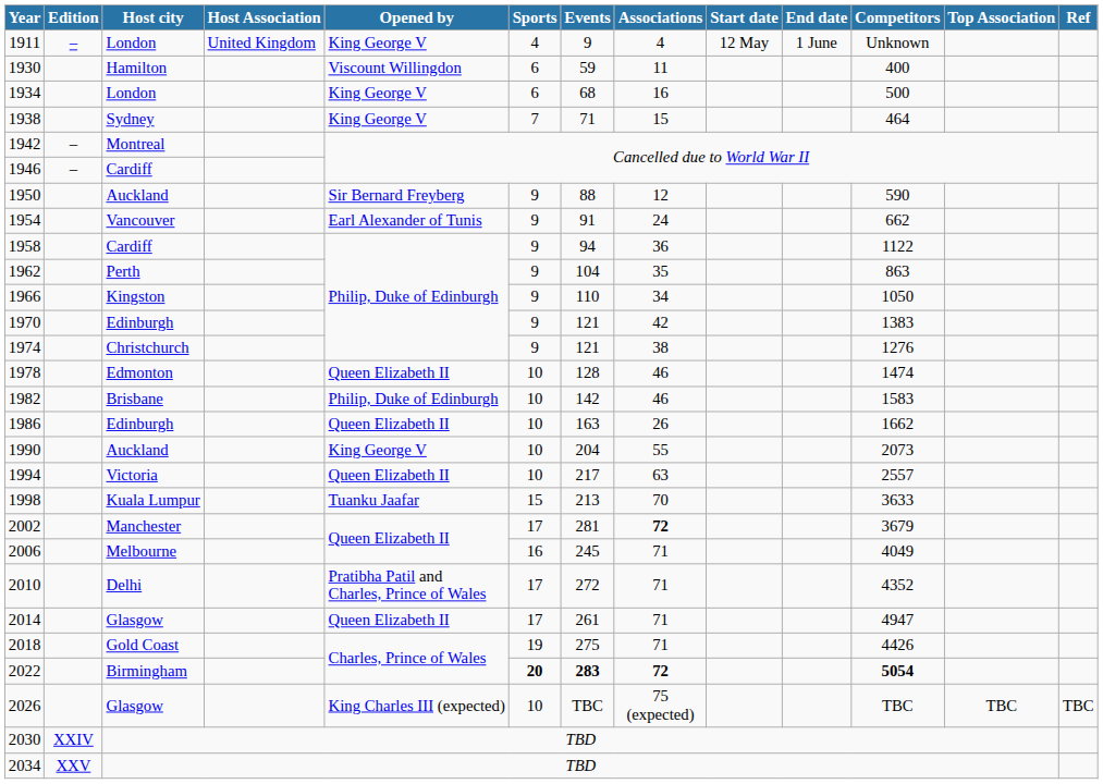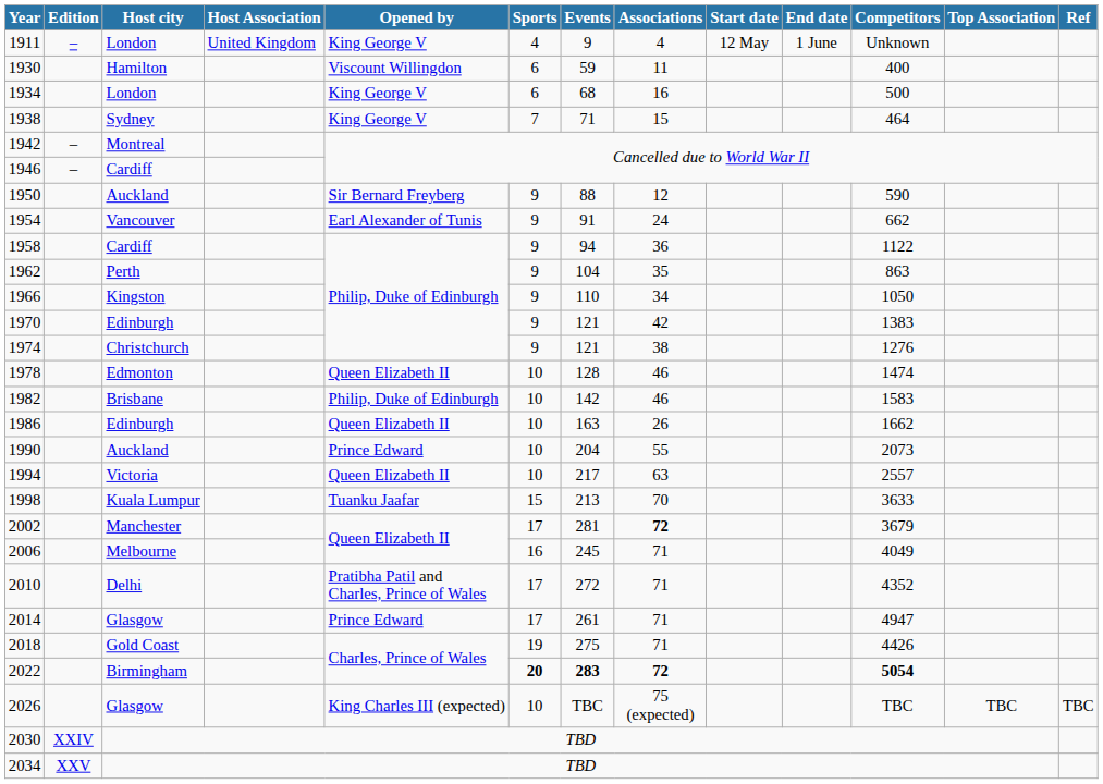 <table class="wikitable sortable" width=  align="center">
 <tr>
 <th rowspan=1 style="background:#2874A6; color:white;">Year</th>
 <th rowspan=1 style="background:#2874A6; color:white;">Edition</th>
 <th rowspan=1 style="background:#2874A6; color:white;">Host city</th>
 <th rowspan=1 style="background:#2874A6; color:white;">Host Association</th>
 <th rowspan=1 style="background:#2874A6; color:white;">Opened by</th>
 <th rowspan=1 style="background:#2874A6; color:white;">Sports</th>
 <th rowspan=1 style="background:#2874A6; color:white;">Events</th>
 <th rowspan=1 style="background:#2874A6; color:white;">Associations</th>
 <th rowspan=1 style="background:#2874A6; color:white;">Start date</th>
 <th rowspan=1 style="background:#2874A6; color:white;">End date</th>
 <th rowspan=1 style="background:#2874A6; color:white;">Competitors</th>
 <th rowspan=1 style="background:#2874A6; color:white;">Top Association</th>
 <th rowspan=1 style="background:#2874A6; color:white;">Ref</th>
 </tr>
 <tr>
 <td align="center">1911</td>
 <td align=center><a href='#'>–</a></td>
 <td align=left><a href='#'>London</a></td>
 <td align=left> <a href='#'>United Kingdom</a></td>
 <td><a href='#'>King George V</a></td>
 <td align="center">4</td>
 <td align="center">9</td>
 <td align="center">4</td>
 <td align=center>12 May</td>
 <td align=center>1 June</td>
 <td align="center">Unknown</td>
 <td align=left></td>
 <td></td>
 </tr>
 <tr>
 <td align=center>1930</td>
 <td align="center"></td>
 <td align=left><a href='#'>Hamilton</a></td>
 <td align=left></td>
 <td><a href='#'>Viscount Willingdon</a></td>
 <td align="center">6</td>
 <td align="center">59</td>
 <td align="center">11</td>
 <td align=center></td>
 <td align=center></td>
 <td align="center">400</td>
 <td align=left></td>
 <td align=center></td>
 </tr>
 <tr>
 <td align="center">1934</td>
 <td align="center"></td>
 <td align="left"><a href='#'>London</a></td>
 <td align="left"></td>
 <td><a href='#'>King George V</a></td>
 <td align="center">6</td>
 <td align="center">68</td>
 <td align="center">16</td>
 <td align="center"></td>
 <td align="center"></td>
 <td align="center">500</td>
 <td align="left"></td>
 <td align="center"></td>
 </tr>
 <tr>
 <td align="center">1938</td>
 <td align="center"></td>
 <td align="left"><a href='#'>Sydney</a></td>
 <td align="left"></td>
 <td><a href='#'>King George V</a></td>
 <td align="center">7</td>
 <td align="center">71</td>
 <td align="center">15</td>
 <td align="center"></td>
 <td align="center"></td>
 <td align="center">464</td>
 <td align="left"></td>
 <td align="center"></td>
 </tr>
 <tr>
 <td align="center">1942</td>
 <td align="center">–</td>
 <td align="left"><a href='#'>Montreal</a></td>
 <td align="left"></td>
 <td colspan="9" rowspan="2" align="center"><em>Cancelled due to <a href='#'>World War II</a></em></td>
 </tr>
 <tr>
 <td align="center">1946</td>
 <td align=center>–</td>
 <td align=left><a href='#'>Cardiff</a></td>
 <td align=left></td>
 </tr>
 <tr>
 <td align=center>1950</td>
 <td align="center"></td>
 <td align=left><a href='#'>Auckland</a></td>
 <td align=left></td>
 <td><a href='#'>Sir Bernard Freyberg</a></td>
 <td align="center">9</td>
 <td align="center">88</td>
 <td align="center">12</td>
 <td align=center></td>
 <td align=center></td>
 <td align="center">590</td>
 <td align=left></td>
 <td align=center></td>
 </tr>
 <tr>
 <td align=center>1954</td>
 <td align="center"></td>
 <td align=left><a href='#'>Vancouver</a></td>
 <td align=left></td>
 <td><a href='#'>Earl Alexander of Tunis</a></td>
 <td align="center">9</td>
 <td align="center">91</td>
 <td align="center">24</td>
 <td align=center></td>
 <td align=center></td>
 <td align="center">662</td>
 <td align=left></td>
 <td align=center></td>
 </tr>
 <tr>
 <td align=center>1958</td>
 <td align="center"></td>
 <td align=left><a href='#'>Cardiff</a></td>
 <td align=left></td>
 <td rowspan="5"><a href='#'>Philip, Duke of Edinburgh</a></td>
 <td align="center">9</td>
 <td align="center">94</td>
 <td align="center">36</td>
 <td align=center></td>
 <td align=center></td>
 <td align="center">1122</td>
 <td align=left></td>
 <td align=center></td>
 </tr>
 <tr>
 <td align=center>1962</td>
 <td align="center"></td>
 <td align=left><a href='#'>Perth</a></td>
 <td align=left></td>
 <td align="center">9</td>
 <td align="center">104</td>
 <td align="center">35</td>
 <td align=center></td>
 <td align=center></td>
 <td align="center">863</td>
 <td align=left></td>
 <td align=center></td>
 </tr>
 <tr>
 <td align=center>1966</td>
 <td align="center"></td>
 <td align=left><a href='#'>Kingston</a></td>
 <td align=left></td>
 <td align="center">9</td>
 <td align="center">110</td>
 <td align="center">34</td>
 <td align=center></td>
 <td align=center></td>
 <td align="center">1050</td>
 <td align=left></td>
 <td align=center></td>
 </tr>
 <tr>
 <td align=center>1970</td>
 <td align="center"></td>
 <td align=left><a href='#'>Edinburgh</a></td>
 <td align=left></td>
 <td align="center">9</td>
 <td align="center">121</td>
 <td align="center">42</td>
 <td align=center></td>
 <td align=center></td>
 <td align="center">1383</td>
 <td align=left></td>
 <td align=center></td>
 </tr>
 <tr>
 <td align=center>1974</td>
 <td align="center"></td>
 <td align=left><a href='#'>Christchurch</a></td>
 <td align=left></td>
 <td align="center">9</td>
 <td align="center">121</td>
 <td align="center">38</td>
 <td align=center></td>
 <td align=center></td>
 <td align="center">1276</td>
 <td align=left></td>
 <td align=center></td>
 </tr>
 <tr>
 <td align=center>1978</td>
 <td align="center"></td>
 <td align=left><a href='#'>Edmonton</a></td>
 <td align=left></td>
 <td><a href='#'>Queen Elizabeth II</a></td>
 <td align="center">10</td>
 <td align="center">128</td>
 <td align="center">46</td>
 <td align=center></td>
 <td align=center></td>
 <td align="center">1474</td>
 <td align=left></td>
 <td align=center></td>
 </tr>
 <tr>
 <td align=center>1982</td>
 <td align="center"></td>
 <td align=left><a href='#'>Brisbane</a></td>
 <td align=left></td>
 <td><a href='#'>Philip, Duke of Edinburgh</a></td>
 <td align="center">10</td>
 <td align="center">142</td>
 <td align="center">46</td>
 <td align=center></td>
 <td align=center></td>
 <td align="center">1583</td>
 <td align=left></td>
 <td align=center></td>
 </tr>
 <tr>
 <td align=center>1986</td>
 <td align="center"></td>
 <td align=left><a href='#'>Edinburgh</a></td>
 <td align=left></td>
 <td><a href='#'>Queen Elizabeth II</a></td>
 <td align="center">10</td>
 <td align="center">163</td>
 <td align="center">26</td>
 <td align=center></td>
 <td align=center></td>
 <td align="center">1662</td>
 <td align=left></td>
 <td align=center></td>
 </tr>
 <tr>
 <td align=center>1990</td>
 <td align="center"></td>
 <td align=left><a href='#'>Auckland</a></td>
 <td align=left></td>
-<td><a href='#'>King George V</a></td>
+<td><a href='#'>Prince Edward</a></td>
 <td align="center">10</td>
 <td align="center">204</td>
 <td align="center">55</td>
 <td align=center></td>
 <td align=center></td>
 <td align="center">2073</td>
 <td align=left></td>
 <td align=center></td>
 </tr>
 <tr>
 <td align=center>1994</td>
 <td align="center"></td>
 <td align=left><a href='#'>Victoria</a></td>
 <td align=left></td>
 <td><a href='#'>Queen Elizabeth II</a></td>
 <td align="center">10</td>
 <td align="center">217</td>
 <td align="center">63</td>
 <td align=center></td>
 <td align=center></td>
 <td align="center">2557</td>
 <td align=left></td>
 <td align=center></td>
 </tr>
 <tr>
 <td align=center>1998</td>
 <td align="center"></td>
 <td align=left><a href='#'>Kuala Lumpur</a></td>
 <td align=left></td>
 <td><a href='#'>Tuanku Jaafar</a></td>
 <td align="center">15</td>
 <td align="center">213</td>
 <td align="center">70</td>
 <td align=center></td>
 <td align=center></td>
 <td align="center">3633</td>
 <td align=left></td>
 <td align=center></td>
 </tr>
 <tr>
 <td align=center>2002</td>
 <td align="center"></td>
 <td align=left><a href='#'>Manchester</a></td>
 <td align=left></td>
 <td rowspan="2"><a href='#'>Queen Elizabeth II</a></td>
 <td align="center">17</td>
 <td align="center">281</td>
 <td align="center"><strong>72</strong></td>
 <td align=center></td>
 <td align=center></td>
 <td align="center">3679</td>
 <td align=left></td>
 <td align=center></td>
 </tr>
 <tr>
 <td align=center>2006</td>
 <td align="center"></td>
 <td align=left><a href='#'>Melbourne</a></td>
 <td align=left></td>
 <td align="center">16</td>
 <td align="center">245</td>
 <td align="center">71</td>
 <td align=center></td>
 <td align=center></td>
 <td align="center">4049</td>
 <td align=left></td>
 <td align=center></td>
 </tr>
 <tr>
 <td align=center>2010</td>
 <td align="center"></td>
 <td align=left><a href='#'>Delhi</a></td>
 <td align=left></td>
 <td><a href='#'>Pratibha Patil</a> and<br><a href='#'>Charles, Prince of Wales</a></td>
 <td align="center">17</td>
 <td align="center">272</td>
 <td align="center">71</td>
 <td align=center></td>
 <td align=center></td>
 <td align="center">4352</td>
 <td align=left></td>
 <td align=center></td>
 </tr>
 <tr>
 <td align=center>2014</td>
 <td align="center"></td>
 <td align=left><a href='#'>Glasgow</a></td>
 <td align=left></td>
-<td><a href='#'>Queen Elizabeth II</a></td>
+<td><a href='#'>Prince Edward</a></td>
 <td align="center">17</td>
 <td align="center">261</td>
 <td align="center">71</td>
 <td align=center></td>
 <td align=center></td>
 <td align="center">4947</td>
 <td align=left></td>
 <td align=center></td>
 </tr>
 <tr>
 <td align=center>2018</td>
 <td align="center"></td>
 <td align=left><a href='#'>Gold Coast</a></td>
 <td align=left></td>
 <td align=left rowspan="2"><a href='#'>Charles, Prince of Wales</a></td>
 <td align="center">19</td>
 <td align="center">275</td>
 <td align="center">71</td>
 <td align=center></td>
 <td align=center></td>
 <td align="center">4426</td>
 <td align=left></td>
 <td align=center></td>
 </tr>
 <tr>
 <td align=center>2022</td>
 <td align="center"></td>
 <td align=left><a href='#'>Birmingham</a></td>
 <td align=left></td>
 <td align="center"><strong>20</strong></td>
 <td align="center"><strong>283</strong></td>
 <td align="center"><strong>72</strong></td>
 <td align=center></td>
 <td align=center></td>
 <td align="center"><strong>5054</strong></td>
 <td align=left></td>
 <td align=center></td>
 </tr>
 <tr>
 <td align=center>2026</td>
 <td align="center"></td>
 <td align="left"><a href='#'>Glasgow</a></td>
 <td align=left></td>
 <td align="align=left"><a href='#'>King Charles III</a> (expected)</td>
 <td align="center">10</td>
 <td align="center">TBC</td>
 <td align="center">75<br>(expected)</td>
 <td align=center></td>
 <td align=center></td>
 <td align=center>TBC</td>
 <td align="center">TBC</td>
 <td align=left>TBC</td>
 </tr>
 <tr>
 <td align=center>2030</td>
 <td align=center><a href='#'>XXIV</a></td>
 <td colspan="10" align=center><em> TBD </em></td>
 <td></td>
 </tr>
 <tr>
 <td align=center>2034</td>
 <td align=center><a href='#'>XXV</a></td>
 <td colspan="10" align=center><em> TBD </em></td>
 <td></td>
 </tr>
 </table>
